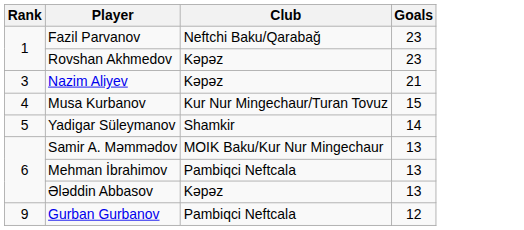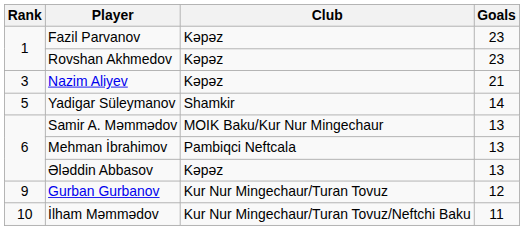 <table class="wikitable" style="text-align:center">
 <tr>
 <th>Rank</th>
 <th>Player</th>
 <th>Club</th>
 <th>Goals</th>
 </tr>
 <tr>
 <td rowspan="2">1</td>
 <td align="left"> Fazil Parvanov</td>
-<td align="left">Neftchi Baku/Qarabağ</td>
+<td align="left">Kəpəz</td>
 <td>23</td>
 </tr>
 <tr>
 <td align="left"> Rovshan Akhmedov</td>
 <td align="left">Kəpəz</td>
 <td>23</td>
 </tr>
 <tr>
 <td>3</td>
 <td align="left"> <a href='#'>Nazim Aliyev</a></td>
 <td align="left">Kəpəz</td>
 <td>21</td>
-</tr>
-<tr>
-<td>4</td>
-<td align="left"> Musa Kurbanov</td>
-<td align="left">Kur Nur Mingechaur/Turan Tovuz</td>
-<td>15</td>
 </tr>
 <tr>
 <td>5</td>
 <td align="left"> Yadigar Süleymanov</td>
 <td align="left">Shamkir</td>
 <td>14</td>
 </tr>
 <tr>
 <td rowspan="3">6</td>
 <td align="left"> Samir A. Məmmədov</td>
 <td align="left">MOIK Baku/Kur Nur Mingechaur</td>
 <td>13</td>
 </tr>
 <tr>
 <td align="left"> Mehman İbrahimov</td>
 <td align="left">Pambiqci Neftcala</td>
 <td>13</td>
 </tr>
 <tr>
 <td align="left"> Ələddin Abbasov</td>
 <td align="left">Kəpəz</td>
 <td>13</td>
 </tr>
 <tr>
 <td>9</td>
 <td align="left"> <a href='#'>Gurban Gurbanov</a></td>
-<td align="left">Pambiqci Neftcala</td>
+<td align="left">Kur Nur Mingechaur/Turan Tovuz</td>
 <td>12</td>
 </tr>
+<tr>
+<td>10</td>
+<td align="left"> İlham Məmmədov</td>
+<td align="left">Kur Nur Mingechaur/Turan Tovuz/Neftchi Baku</td>
+<td>11</td>
+</tr>
 </table>
